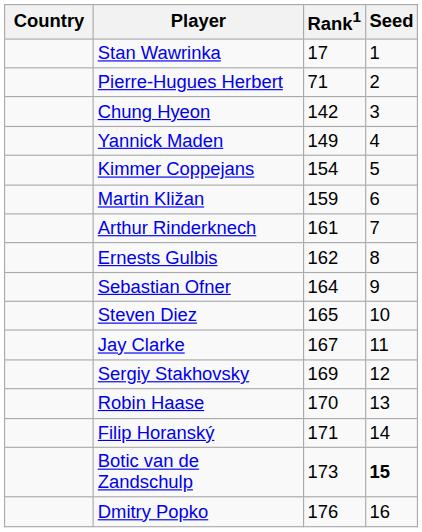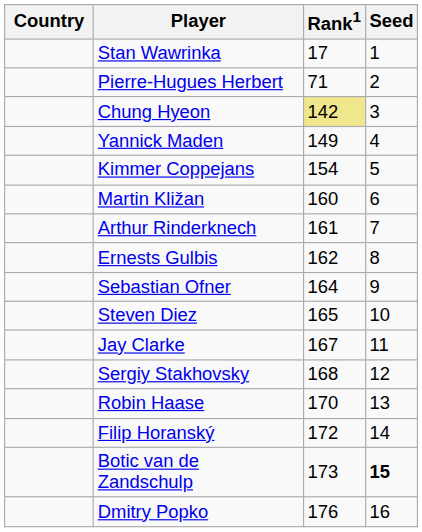 <table class="sortable wikitable">
 <tr>
 <th style="width:70px;">Country</th>
 <th style="width:175px;">Player</th>
 <th>Rank<sup>1</sup></th>
 <th>Seed</th>
 </tr>
 <tr>
 <td></td>
 <td><a href='#'>Stan Wawrinka</a></td>
 <td>17</td>
 <td>1</td>
 </tr>
 <tr>
 <td></td>
 <td><a href='#'>Pierre-Hugues Herbert</a></td>
 <td>71</td>
 <td>2</td>
 </tr>
 <tr>
 <td></td>
 <td><a href='#'>Chung Hyeon</a></td>
-<td>142</td>
+<td style="background: khaki;">142</td>
 <td>3</td>
 </tr>
 <tr>
 <td></td>
 <td><a href='#'>Yannick Maden</a></td>
 <td>149</td>
 <td>4</td>
 </tr>
 <tr>
 <td></td>
 <td><a href='#'>Kimmer Coppejans</a></td>
 <td>154</td>
 <td>5</td>
 </tr>
 <tr>
 <td></td>
 <td><a href='#'>Martin Kližan</a></td>
-<td>159</td>
+<td>160</td>
 <td>6</td>
 </tr>
 <tr>
 <td></td>
 <td><a href='#'>Arthur Rinderknech</a></td>
 <td>161</td>
 <td>7</td>
 </tr>
 <tr>
 <td></td>
 <td><a href='#'>Ernests Gulbis</a></td>
 <td>162</td>
 <td>8</td>
 </tr>
 <tr>
 <td></td>
 <td><a href='#'>Sebastian Ofner</a></td>
 <td>164</td>
 <td>9</td>
 </tr>
 <tr>
 <td></td>
 <td><a href='#'>Steven Diez</a></td>
 <td>165</td>
 <td>10</td>
 </tr>
 <tr>
 <td></td>
 <td><a href='#'>Jay Clarke</a></td>
 <td>167</td>
 <td>11</td>
 </tr>
 <tr>
 <td></td>
 <td><a href='#'>Sergiy Stakhovsky</a></td>
-<td>169</td>
+<td>168</td>
 <td>12</td>
 </tr>
 <tr>
 <td></td>
 <td><a href='#'>Robin Haase</a></td>
 <td>170</td>
 <td>13</td>
 </tr>
 <tr>
 <td></td>
 <td><a href='#'>Filip Horanský</a></td>
-<td>171</td>
+<td>172</td>
 <td>14</td>
 </tr>
 <tr>
 <td></td>
 <td><a href='#'>Botic van de Zandschulp</a></td>
 <td>173</td>
 <td><strong>15</strong></td>
 </tr>
 <tr>
 <td></td>
 <td><a href='#'>Dmitry Popko</a></td>
 <td>176</td>
 <td>16</td>
 </tr>
 </table>
